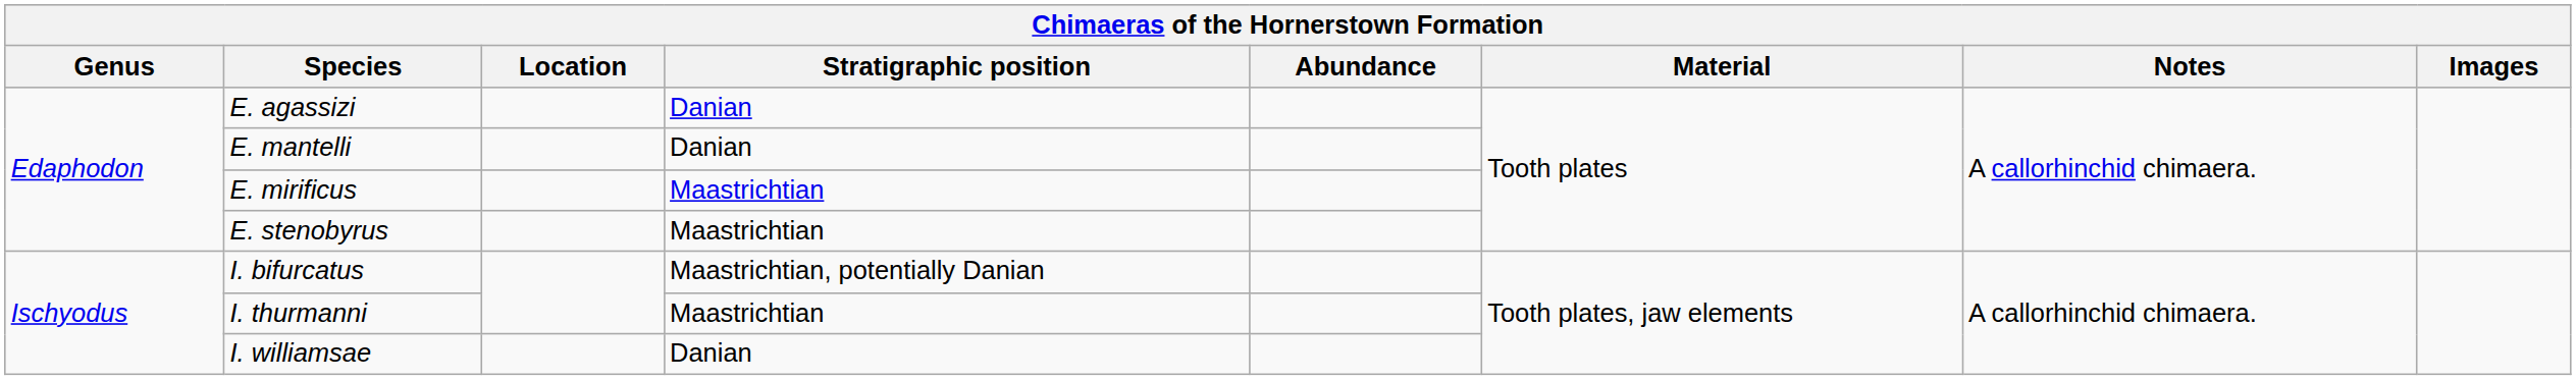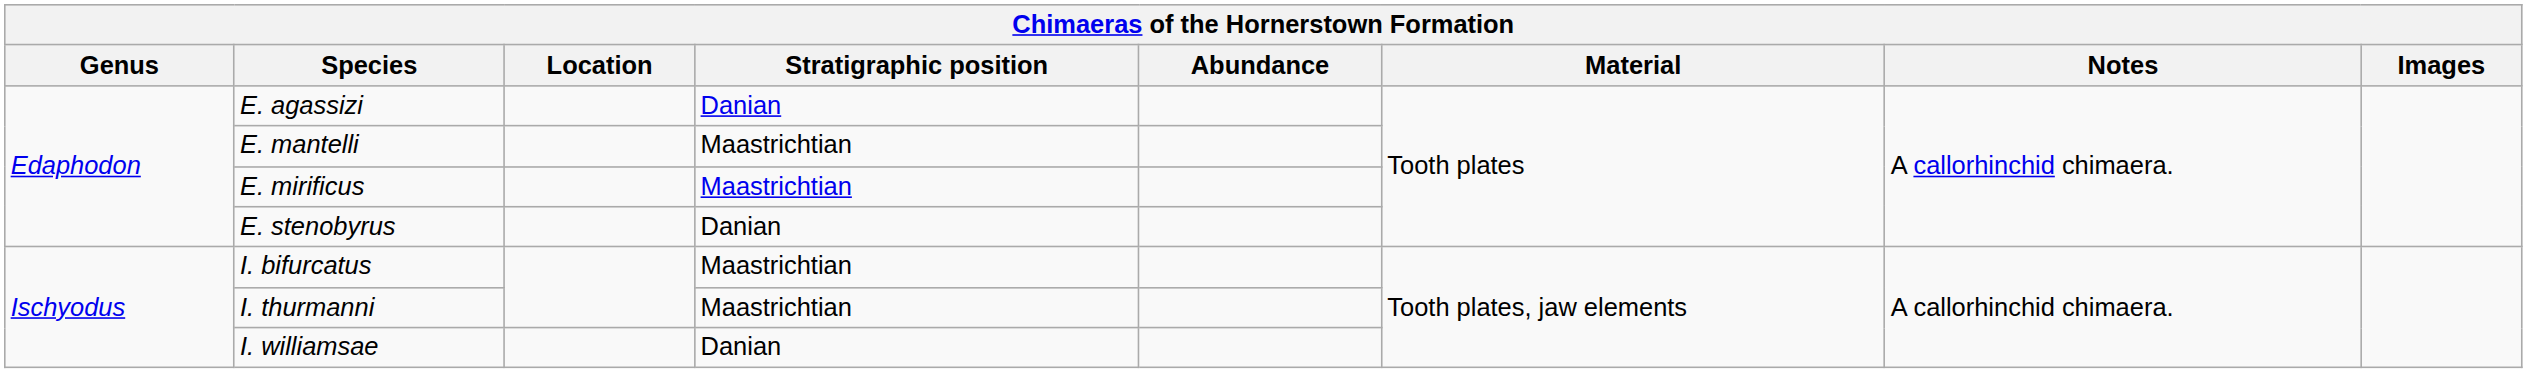 <table class="wikitable" align="center" width="100%">
 <tr>
 <th colspan="9" align="center"><strong><a href='#'>Chimaeras</a> of the Hornerstown Formation</strong></th>
 </tr>
 <tr>
 <th>Genus</th>
 <th>Species</th>
 <th>Location</th>
 <th>Stratigraphic position</th>
 <th>Abundance</th>
 <th>Material</th>
 <th>Notes</th>
 <th>Images</th>
 </tr>
 <tr>
 <td rowspan="4"><em><a href='#'>Edaphodon</a></em></td>
 <td><em>E. agassizi</em></td>
 <td></td>
 <td><a href='#'>Danian</a></td>
 <td></td>
 <td rowspan="4">Tooth plates</td>
 <td rowspan="4">A <a href='#'>callorhinchid</a> chimaera.</td>
 <td rowspan="4"></td>
 </tr>
 <tr>
 <td><em>E. mantelli</em></td>
 <td></td>
-<td>Danian</td>
+<td>Maastrichtian</td>
 <td></td>
 </tr>
 <tr>
 <td><em>E. mirificus</em></td>
 <td></td>
 <td><a href='#'>Maastrichtian</a></td>
 <td></td>
 </tr>
 <tr>
 <td><em>E. stenobyrus</em></td>
 <td></td>
-<td>Maastrichtian</td>
+<td>Danian</td>
 <td></td>
 </tr>
 <tr>
 <td rowspan="3"><em><a href='#'>Ischyodus</a></em></td>
 <td><em>I. bifurcatus</em></td>
 <td rowspan="2"></td>
-<td>Maastrichtian, potentially Danian</td>
+<td>Maastrichtian</td>
 <td></td>
 <td rowspan="3">Tooth plates, jaw elements</td>
 <td rowspan="3">A callorhinchid chimaera.</td>
 <td rowspan="3"></td>
 </tr>
 <tr>
 <td><em>I. thurmanni</em></td>
 <td>Maastrichtian</td>
 <td></td>
 </tr>
 <tr>
 <td><em>I. williamsae</em></td>
 <td></td>
 <td>Danian</td>
 <td></td>
 </tr>
 </table>
